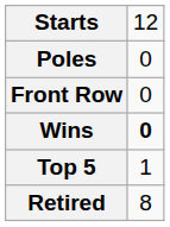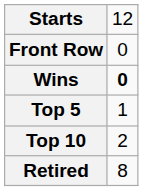 <table class="wikitable" style="text-align:center">
 <tr>
 <th>Starts</th>
 <td>12</td>
-</tr>
-<tr>
-<th>Poles</th>
-<td>0</td>
 </tr>
 <tr>
 <th>Front Row</th>
 <td>0</td>
 </tr>
 <tr>
 <th>Wins</th>
 <td><strong>0</strong></td>
 </tr>
 <tr>
 <th>Top 5</th>
 <td>1</td>
 </tr>
 <tr>
+<th>Top 10</th>
+<td>2</td>
+</tr>
+<tr>
 <th>Retired</th>
 <td>8</td>
 </tr>
 </table>
